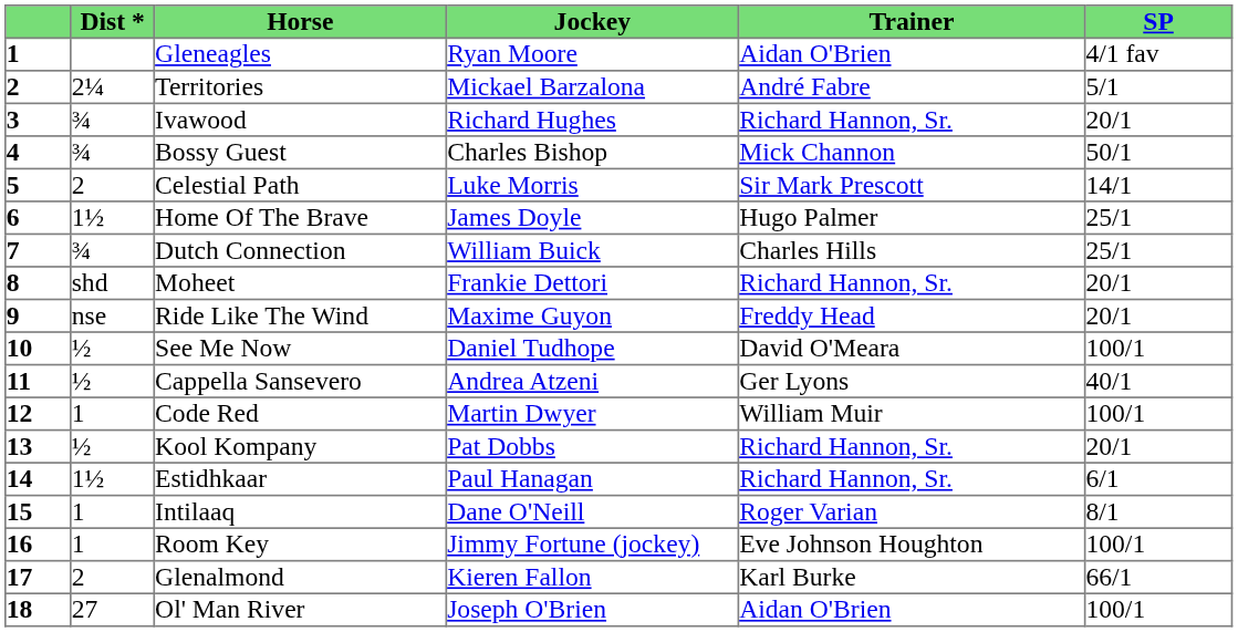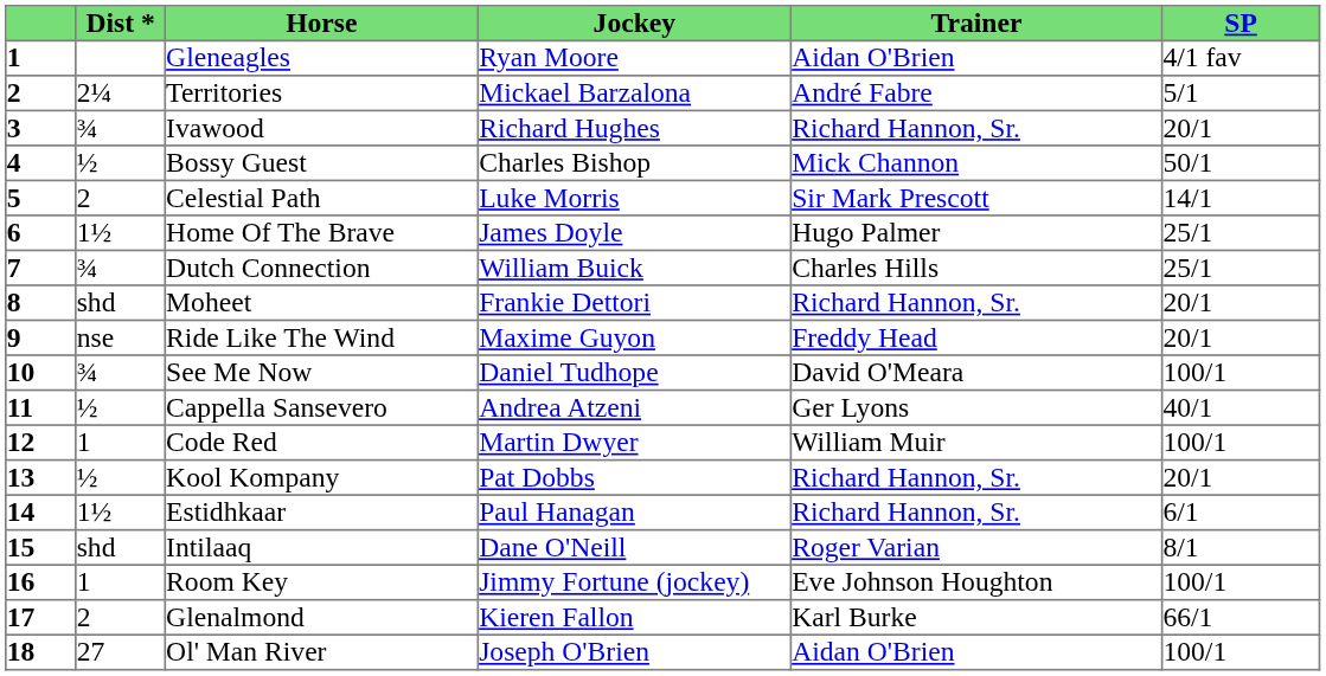 <table border="1" cellpadding="0" style="border-collapse: collapse; font-size:90%">
 <tr style="background:#7d7; text-align:center;">
 <td style="width:35px;"></td>
 <td style="width:45px;"><strong>Dist *</strong></td>
 <td style="width:160px;"><strong>Horse</strong></td>
 <td style="width:160px;"><strong>Jockey</strong></td>
 <td style="width:190px;"><strong>Trainer</strong></td>
 <td style="width:80px;"><strong><a href='#'>SP</a></strong></td>
 </tr>
 <tr>
 <td><strong>1</strong></td>
 <td></td>
 <td><a href='#'>Gleneagles</a></td>
 <td><a href='#'>Ryan Moore</a></td>
 <td><a href='#'>Aidan O'Brien</a></td>
 <td>4/1 fav</td>
 </tr>
 <tr>
 <td><strong>2</strong></td>
 <td>2¼</td>
 <td>Territories</td>
 <td><a href='#'>Mickael Barzalona</a></td>
 <td><a href='#'>André Fabre</a></td>
 <td>5/1</td>
 </tr>
 <tr>
 <td><strong>3</strong></td>
 <td>¾</td>
 <td>Ivawood</td>
 <td><a href='#'>Richard Hughes</a></td>
 <td><a href='#'>Richard Hannon, Sr.</a></td>
 <td>20/1</td>
 </tr>
 <tr>
 <td><strong>4</strong></td>
-<td>¾</td>
+<td>½</td>
 <td>Bossy Guest</td>
 <td>Charles Bishop</td>
 <td><a href='#'>Mick Channon</a></td>
 <td>50/1</td>
 </tr>
 <tr>
 <td><strong>5</strong></td>
 <td>2</td>
 <td>Celestial Path</td>
 <td><a href='#'>Luke Morris</a></td>
 <td><a href='#'>Sir Mark Prescott</a></td>
 <td>14/1</td>
 </tr>
 <tr>
 <td><strong>6</strong></td>
 <td>1½</td>
 <td>Home Of The Brave</td>
 <td><a href='#'>James Doyle</a></td>
 <td>Hugo Palmer</td>
 <td>25/1</td>
 </tr>
 <tr>
 <td><strong>7</strong></td>
 <td>¾</td>
 <td>Dutch Connection</td>
 <td><a href='#'>William Buick</a></td>
 <td>Charles Hills</td>
 <td>25/1</td>
 </tr>
 <tr>
 <td><strong>8</strong></td>
 <td>shd</td>
 <td>Moheet</td>
 <td><a href='#'>Frankie Dettori</a></td>
 <td><a href='#'>Richard Hannon, Sr.</a></td>
 <td>20/1</td>
 </tr>
 <tr>
 <td><strong>9</strong></td>
 <td>nse</td>
 <td>Ride Like The Wind</td>
 <td><a href='#'>Maxime Guyon</a></td>
 <td><a href='#'>Freddy Head</a></td>
 <td>20/1</td>
 </tr>
 <tr>
 <td><strong>10</strong></td>
-<td>½</td>
+<td>¾</td>
 <td>See Me Now</td>
 <td><a href='#'>Daniel Tudhope</a></td>
 <td>David O'Meara</td>
 <td>100/1</td>
 </tr>
 <tr>
 <td><strong>11</strong></td>
 <td>½</td>
 <td>Cappella Sansevero</td>
 <td><a href='#'>Andrea Atzeni</a></td>
 <td>Ger Lyons</td>
 <td>40/1</td>
 </tr>
 <tr>
 <td><strong>12</strong></td>
 <td>1</td>
 <td>Code Red</td>
 <td><a href='#'>Martin Dwyer</a></td>
 <td>William Muir</td>
 <td>100/1</td>
 </tr>
 <tr>
 <td><strong>13</strong></td>
 <td>½</td>
 <td>Kool Kompany</td>
 <td><a href='#'>Pat Dobbs</a></td>
 <td><a href='#'>Richard Hannon, Sr.</a></td>
 <td>20/1</td>
 </tr>
 <tr>
 <td><strong>14</strong></td>
 <td>1½</td>
 <td>Estidhkaar</td>
 <td><a href='#'>Paul Hanagan</a></td>
 <td><a href='#'>Richard Hannon, Sr.</a></td>
 <td>6/1</td>
 </tr>
 <tr>
 <td><strong>15</strong></td>
-<td>1</td>
+<td>shd</td>
 <td>Intilaaq</td>
 <td><a href='#'>Dane O'Neill</a></td>
 <td><a href='#'>Roger Varian</a></td>
 <td>8/1</td>
 </tr>
 <tr>
 <td><strong>16</strong></td>
 <td>1</td>
 <td>Room Key</td>
 <td><a href='#'>Jimmy Fortune (jockey)</a></td>
 <td>Eve Johnson Houghton</td>
 <td>100/1</td>
 </tr>
 <tr>
 <td><strong>17</strong></td>
 <td>2</td>
 <td>Glenalmond</td>
 <td><a href='#'>Kieren Fallon</a></td>
 <td>Karl Burke</td>
 <td>66/1</td>
 </tr>
 <tr>
 <td><strong>18</strong></td>
 <td>27</td>
 <td>Ol' Man River</td>
 <td><a href='#'>Joseph O'Brien</a></td>
 <td><a href='#'>Aidan O'Brien</a></td>
 <td>100/1</td>
 </tr>
 </table>
